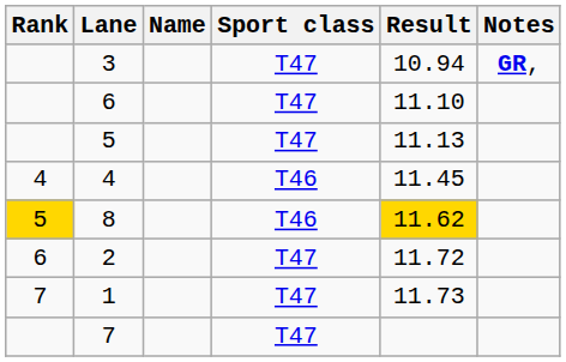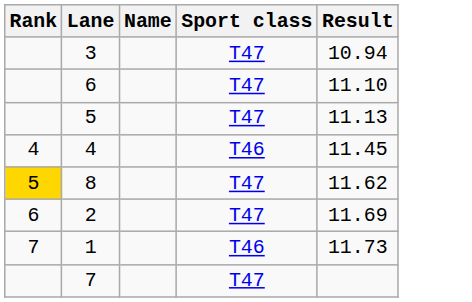 <table class="wikitable sortable" style="text-align:center">
 <tr>
 <th>Rank</th>
 <th>Lane</th>
 <th>Name</th>
 <th>Sport class</th>
 <th>Result</th>
-<th>Notes</th>
 </tr>
 <tr>
 <td></td>
 <td>3</td>
 <td align="left"></td>
 <td><a href='#'>T47</a></td>
 <td>10.94</td>
-<td><strong><a href='#'>GR</a></strong>, </td>
 </tr>
 <tr>
 <td></td>
 <td>6</td>
 <td align="left"></td>
 <td><a href='#'>T47</a></td>
 <td>11.10</td>
-<td></td>
 </tr>
 <tr>
 <td></td>
 <td>5</td>
 <td align="left"></td>
 <td><a href='#'>T47</a></td>
 <td>11.13</td>
-<td></td>
 </tr>
 <tr>
 <td>4</td>
 <td>4</td>
 <td align="left"></td>
 <td><a href='#'>T46</a></td>
 <td>11.45</td>
-<td></td>
 </tr>
 <tr>
 <td style="background: gold;">5</td>
 <td>8</td>
 <td align="left"></td>
-<td><a href='#'>T46</a></td>
-<td style="background: gold;">11.62</td>
-<td></td>
+<td><a href='#'>T47</a></td>
+<td>11.62</td>
 </tr>
 <tr>
 <td>6</td>
 <td>2</td>
 <td align="left"></td>
 <td><a href='#'>T47</a></td>
-<td>11.72</td>
-<td></td>
+<td>11.69</td>
 </tr>
 <tr>
 <td>7</td>
 <td>1</td>
 <td align="left"></td>
-<td><a href='#'>T47</a></td>
+<td><a href='#'>T46</a></td>
 <td>11.73</td>
-<td></td>
 </tr>
 <tr>
 <td></td>
 <td>7</td>
 <td align="left"></td>
 <td><a href='#'>T47</a></td>
 <td></td>
-<td></td>
 </tr>
 </table>
